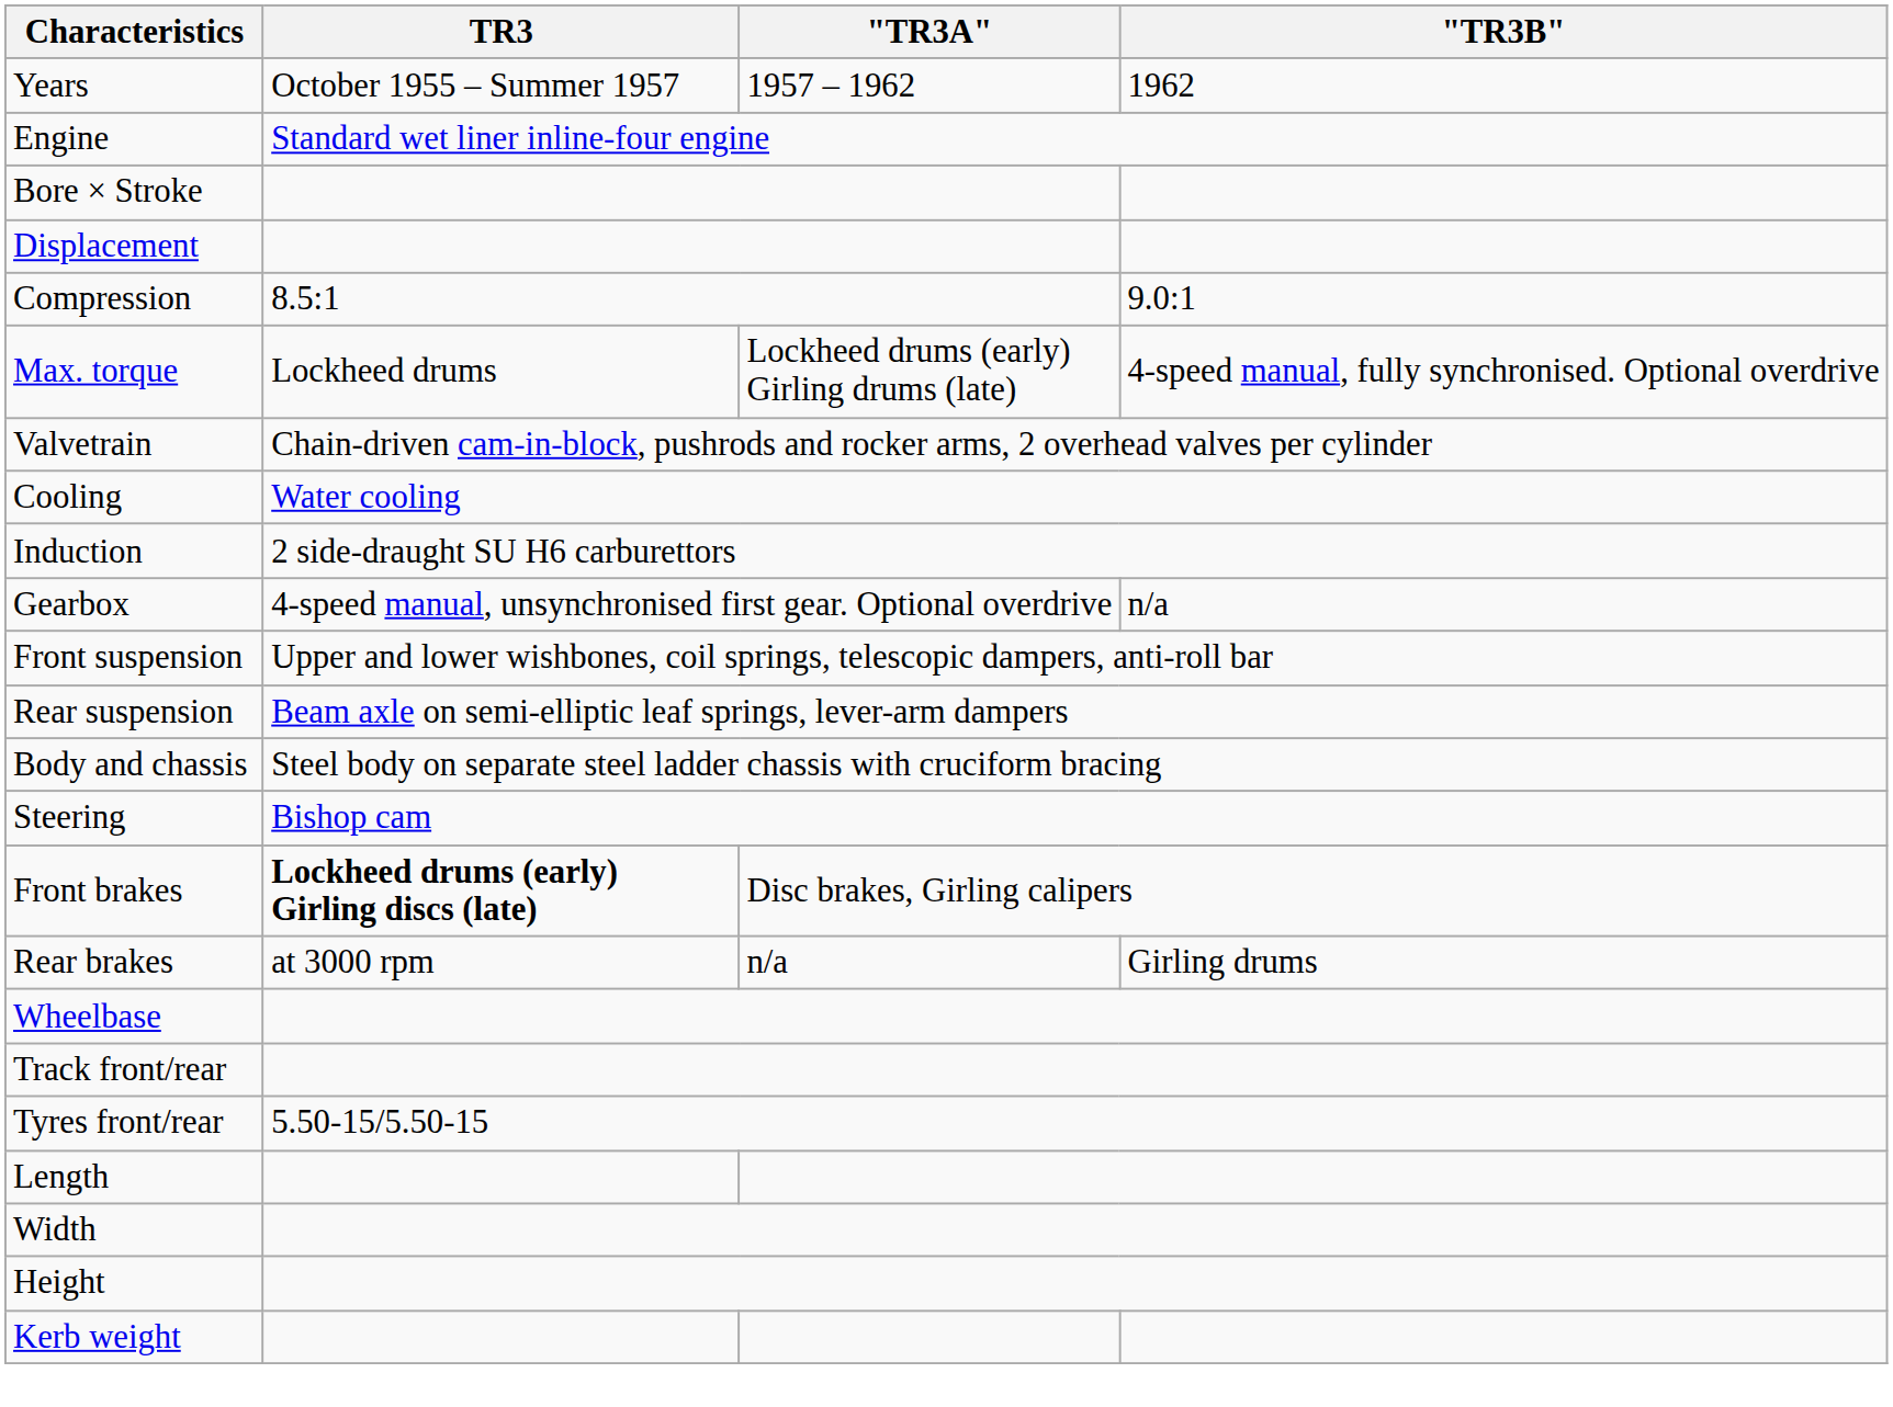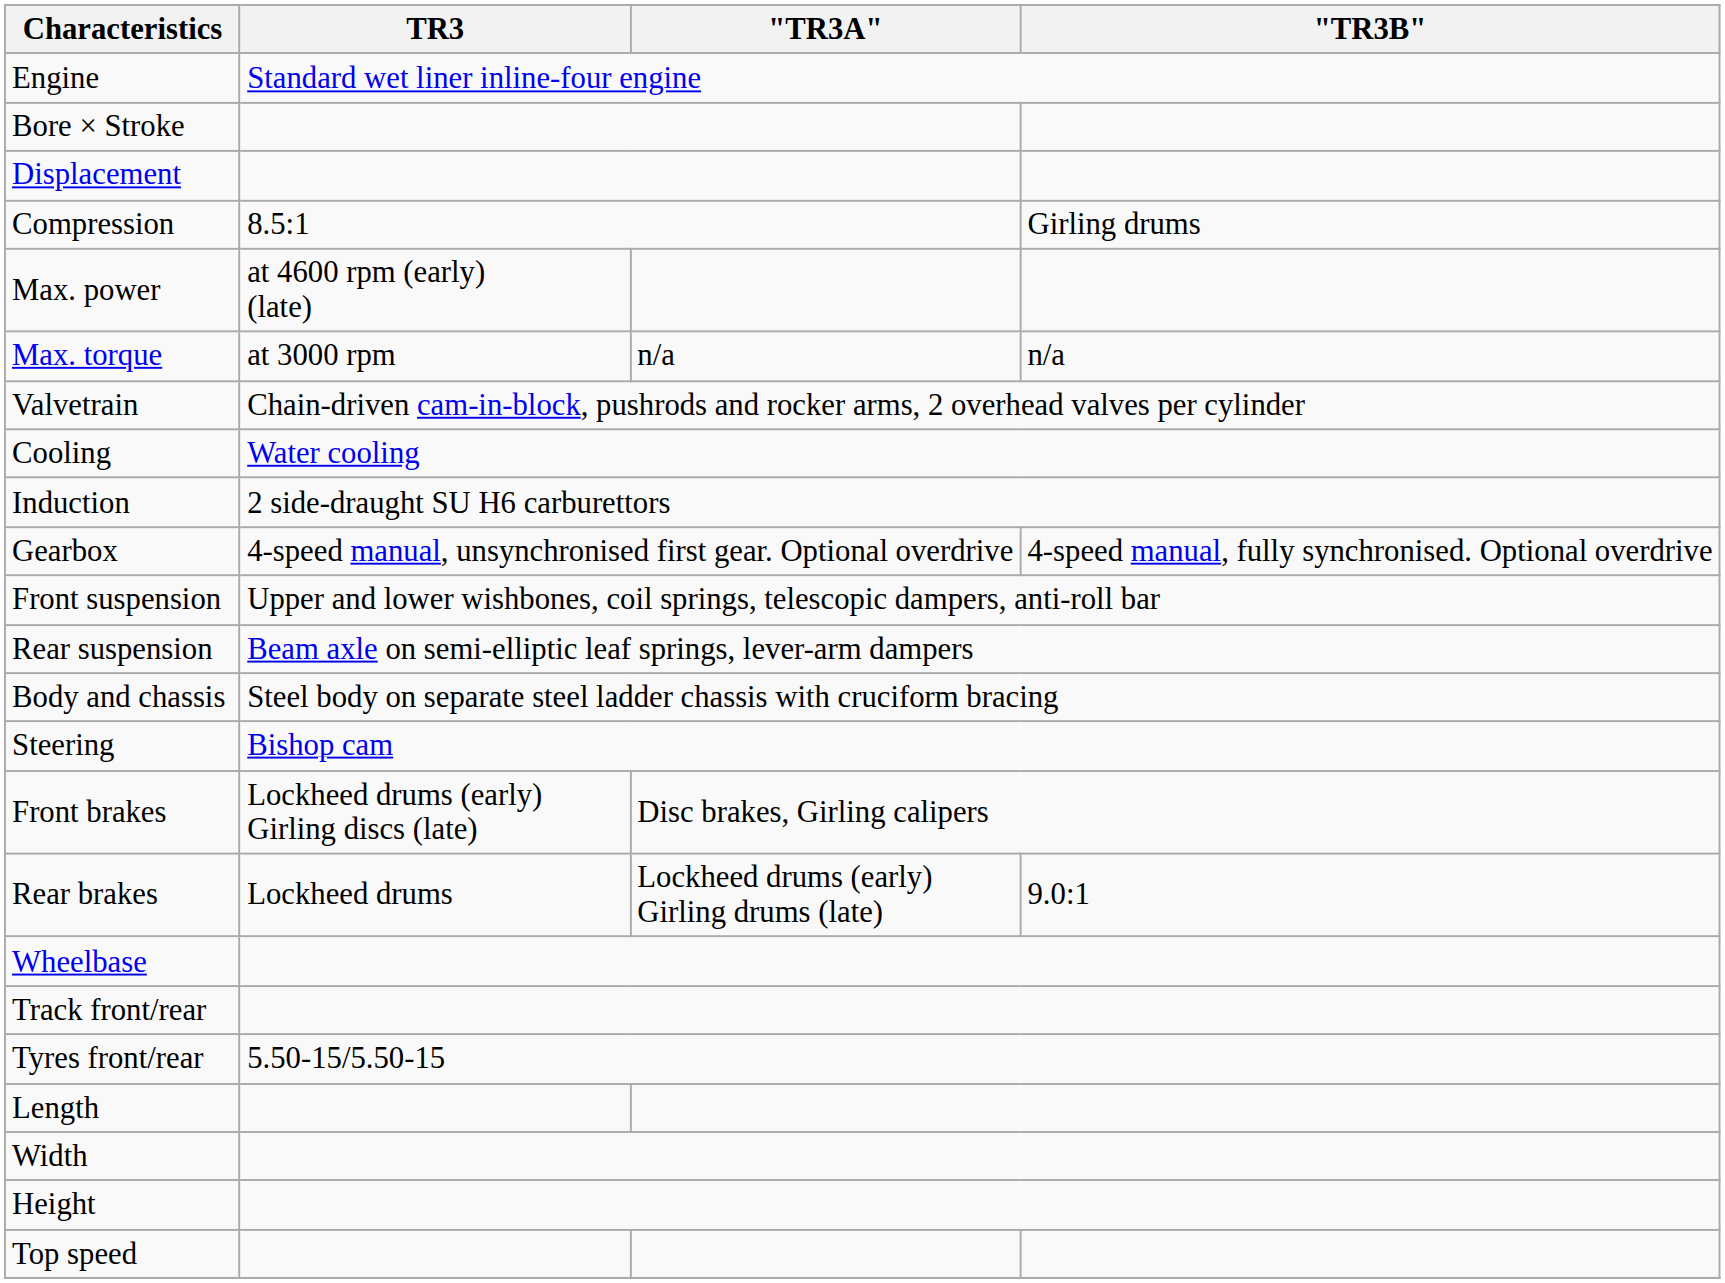 <table class="wikitable defaultcenter col1left">
 <tr>
 <th>Characteristics</th>
 <th>TR3</th>
 <th>"TR3A"</th>
 <th>"TR3B"</th>
-</tr>
-<tr>
-<td>Years </td>
-<td>October 1955 – Summer 1957</td>
-<td>1957 – 1962</td>
-<td>1962</td>
 </tr>
 <tr>
 <td>Engine </td>
 <td colspan=3><a href='#'>Standard wet liner inline-four engine </a></td>
 </tr>
 <tr>
 <td>Bore × Stroke </td>
 <td colspan=2></td>
 <td></td>
 </tr>
 <tr>
 <td><a href='#'>Displacement</a> </td>
 <td colspan="2"></td>
 <td></td>
 </tr>
 <tr>
 <td>Compression </td>
 <td colspan="2">8.5:1</td>
-<td>9.0:1</td>
+<td> Girling drums</td>
+</tr>
+<tr>
+<td>Max. power </td>
+<td> at 4600 rpm (early)<br> (late)</td>
+<td></td>
+<td></td>
 </tr>
 <tr>
 <td><a href='#'>Max. torque</a> </td>
-<td> Lockheed drums</td>
-<td> Lockheed drums (early)<br> Girling drums (late)</td>
-<td>4-speed <a href='#'>manual</a>, fully synchronised. Optional overdrive</td>
+<td> at 3000 rpm</td>
+<td>n/a</td>
+<td>n/a</td>
 </tr>
 <tr>
 <td>Valvetrain </td>
 <td colspan="3">Chain-driven <a href='#'>cam-in-block</a>, pushrods and rocker arms, 2 overhead valves per cylinder</td>
 </tr>
 <tr>
 <td>Cooling </td>
 <td colspan="3"><a href='#'>Water cooling</a></td>
 </tr>
 <tr>
 <td>Induction </td>
 <td colspan="3">2 side-draught SU H6 carburettors</td>
 </tr>
 <tr>
 <td>Gearbox </td>
 <td colspan="2">4-speed <a href='#'>manual</a>, unsynchronised first gear. Optional overdrive</td>
-<td>n/a</td>
+<td>4-speed <a href='#'>manual</a>, fully synchronised. Optional overdrive</td>
 </tr>
 <tr>
 <td>Front suspension </td>
 <td colspan="3">Upper and lower wishbones, coil springs, telescopic dampers, anti-roll bar</td>
 </tr>
 <tr>
 <td>Rear suspension </td>
 <td colspan="3"><a href='#'>Beam axle</a> on semi-elliptic leaf springs, lever-arm dampers</td>
 </tr>
 <tr>
 <td>Body and chassis </td>
 <td colspan="3">Steel body on separate steel ladder chassis with cruciform bracing</td>
 </tr>
 <tr>
 <td>Steering </td>
 <td colspan="3"><a href='#'>Bishop cam</a></td>
 </tr>
 <tr>
 <td>Front brakes </td>
-<td><strong> Lockheed drums (early)<br>Girling discs (late)</strong></td>
+<td> Lockheed drums (early)<br>Girling discs (late)</td>
 <td colspan="2">Disc brakes, Girling calipers</td>
 </tr>
 <tr>
 <td>Rear brakes </td>
-<td> at 3000 rpm</td>
-<td>n/a</td>
-<td> Girling drums</td>
+<td> Lockheed drums</td>
+<td> Lockheed drums (early)<br> Girling drums (late)</td>
+<td>9.0:1</td>
 </tr>
 <tr>
 <td><a href='#'>Wheelbase</a> </td>
 <td colspan="3"></td>
 </tr>
 <tr>
 <td>Track front/rear </td>
 <td colspan="3"></td>
 </tr>
 <tr>
 <td>Tyres front/rear </td>
 <td colspan="3">5.50-15/5.50-15</td>
 </tr>
 <tr>
 <td>Length </td>
 <td></td>
 <td colspan="2"></td>
 </tr>
 <tr>
 <td>Width </td>
 <td colspan="3"></td>
 </tr>
 <tr>
 <td>Height </td>
 <td colspan="3"></td>
 </tr>
 <tr>
-<td><a href='#'>Kerb weight</a> </td>
+<td>Top speed </td>
 <td></td>
 <td></td>
 <td></td>
 </tr>
 <tr>
 </tr>
 </table>
